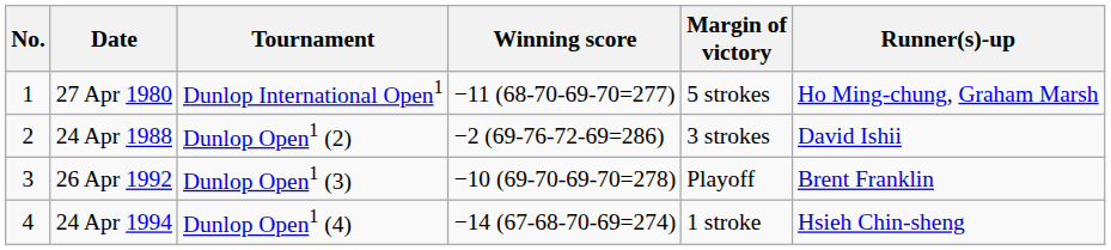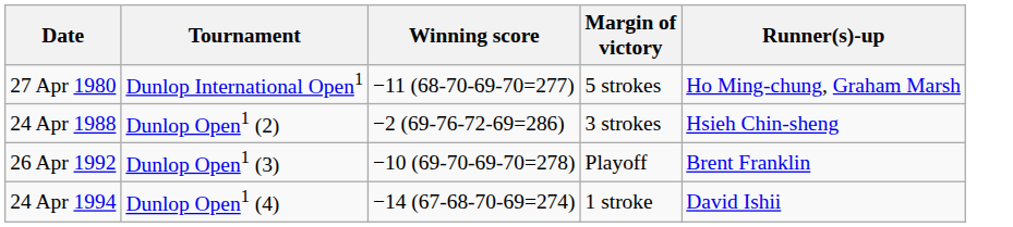 <table class="wikitable" style="font-size:95%;">
 <tr>
-<th>No.</th>
 <th>Date</th>
 <th>Tournament</th>
 <th>Winning score</th>
 <th>Margin of<br>victory</th>
 <th>Runner(s)-up</th>
 </tr>
 <tr>
-<td align=center>1</td>
 <td align=right>27 Apr <a href='#'>1980</a></td>
 <td><a href='#'>Dunlop International Open</a><sup>1</sup></td>
 <td>−11 (68-70-69-70=277)</td>
 <td>5 strokes</td>
 <td> <a href='#'>Ho Ming-chung</a>,  <a href='#'>Graham Marsh</a></td>
 </tr>
 <tr>
-<td align=center>2</td>
 <td align=right>24 Apr <a href='#'>1988</a></td>
 <td><a href='#'>Dunlop Open</a><sup>1</sup> (2)</td>
 <td>−2 (69-76-72-69=286)</td>
 <td>3 strokes</td>
-<td> <a href='#'>David Ishii</a></td>
+<td> <a href='#'>Hsieh Chin-sheng</a></td>
 </tr>
 <tr>
-<td align=center>3</td>
 <td align=right>26 Apr <a href='#'>1992</a></td>
 <td><a href='#'>Dunlop Open</a><sup>1</sup> (3)</td>
 <td>−10 (69-70-69-70=278)</td>
 <td>Playoff</td>
 <td> <a href='#'>Brent Franklin</a></td>
 </tr>
 <tr>
-<td align=center>4</td>
 <td align=right>24 Apr <a href='#'>1994</a></td>
 <td><a href='#'>Dunlop Open</a><sup>1</sup> (4)</td>
 <td>−14 (67-68-70-69=274)</td>
 <td>1 stroke</td>
-<td> <a href='#'>Hsieh Chin-sheng</a></td>
+<td> <a href='#'>David Ishii</a></td>
 </tr>
 </table>
